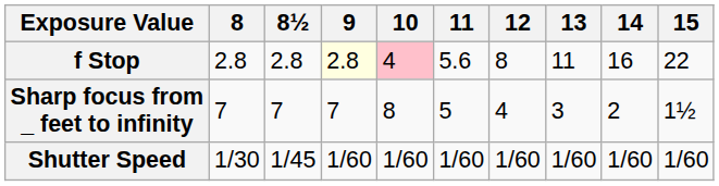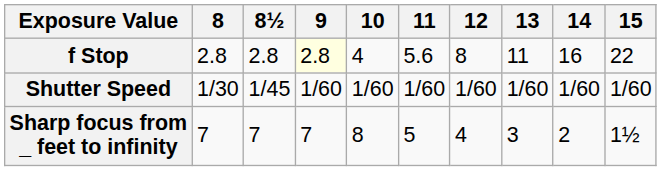 <table class="wikitable">
 <tr>
 <th>Exposure Value</th>
 <th>8</th>
 <th>8½</th>
 <th>9</th>
 <th>10</th>
 <th>11</th>
 <th>12</th>
 <th>13</th>
 <th>14</th>
 <th>15</th>
 </tr>
 <tr>
 <th>f Stop</th>
 <td>2.8</td>
 <td>2.8</td>
 <td style="background: lightyellow;">2.8</td>
-<td style="background: pink;">4</td>
+<td>4</td>
 <td>5.6</td>
 <td>8</td>
 <td>11</td>
 <td>16</td>
 <td>22</td>
+</tr>
+<tr>
+<th>Shutter Speed</th>
+<td>1/30</td>
+<td>1/45</td>
+<td>1/60</td>
+<td>1/60</td>
+<td>1/60</td>
+<td>1/60</td>
+<td>1/60</td>
+<td>1/60</td>
+<td>1/60</td>
 </tr>
 <tr>
 <th>Sharp focus from<br>_ feet to infinity</th>
 <td>7</td>
 <td>7</td>
 <td>7</td>
 <td>8</td>
 <td>5</td>
 <td>4</td>
 <td>3</td>
 <td>2</td>
 <td>1½</td>
 </tr>
-<tr>
-<th>Shutter Speed</th>
-<td>1/30</td>
-<td>1/45</td>
-<td>1/60</td>
-<td>1/60</td>
-<td>1/60</td>
-<td>1/60</td>
-<td>1/60</td>
-<td>1/60</td>
-<td>1/60</td>
-</tr>
 </table>
